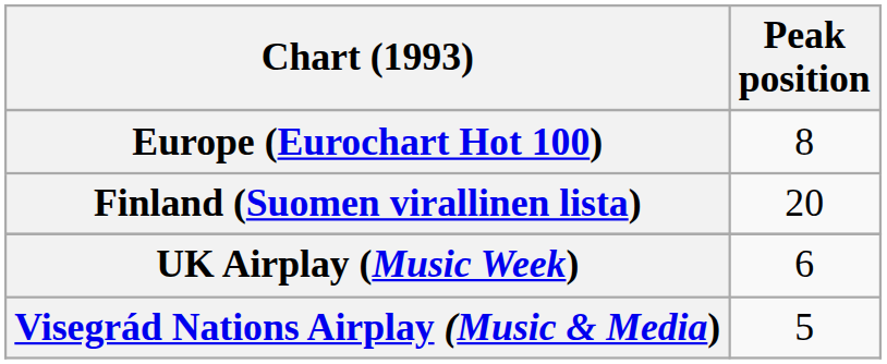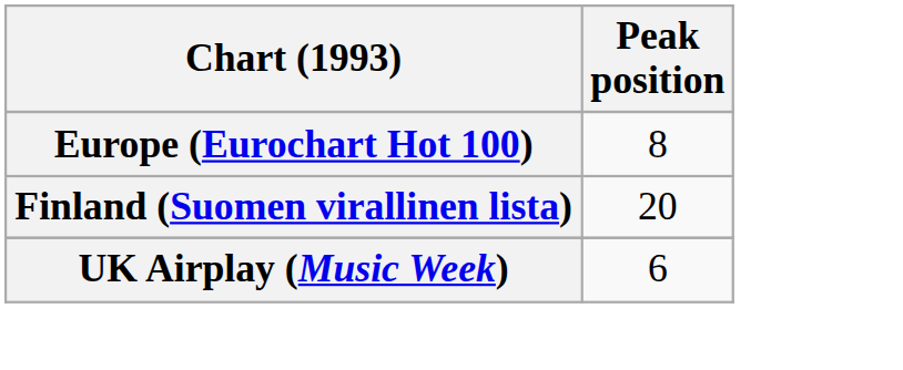 <table class="wikitable sortable plainrowheaders" style="text-align:center">
 <tr>
 <th>Chart (1993)</th>
 <th>Peak<br>position</th>
 </tr>
 <tr>
 </tr>
 <tr>
 <th scope="row">Europe (<a href='#'>Eurochart Hot 100</a>)</th>
 <td>8</td>
 </tr>
 <tr>
 <th scope="row">Finland (<a href='#'>Suomen virallinen lista</a>)</th>
 <td>20</td>
 </tr>
 <tr>
 </tr>
 <tr>
 </tr>
 <tr>
 </tr>
 <tr>
 <th scope="row">UK Airplay (<em><a href='#'>Music Week</a></em>)</th>
 <td>6</td>
 </tr>
-<tr>
-<th scope="row"><a href='#'>Visegrád Nations Airplay</a> <em>(<a href='#'>Music & Media</a></em>)</th>
-<td>5</td>
-</tr>
 </table>
